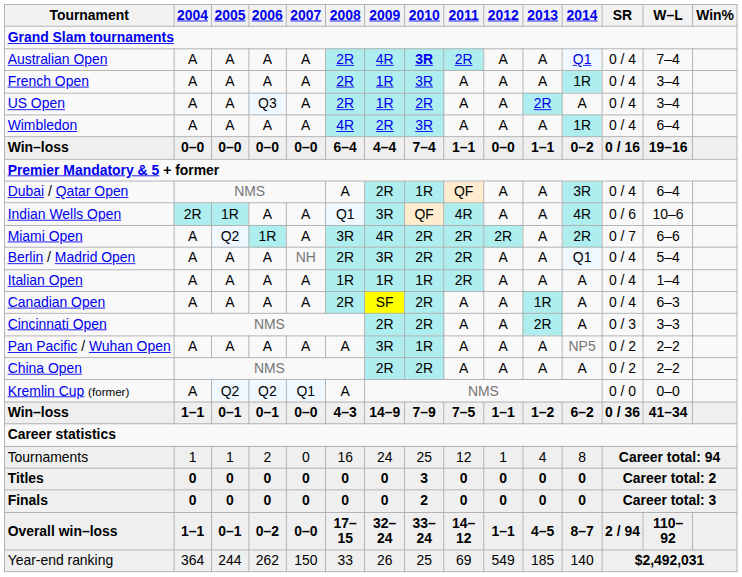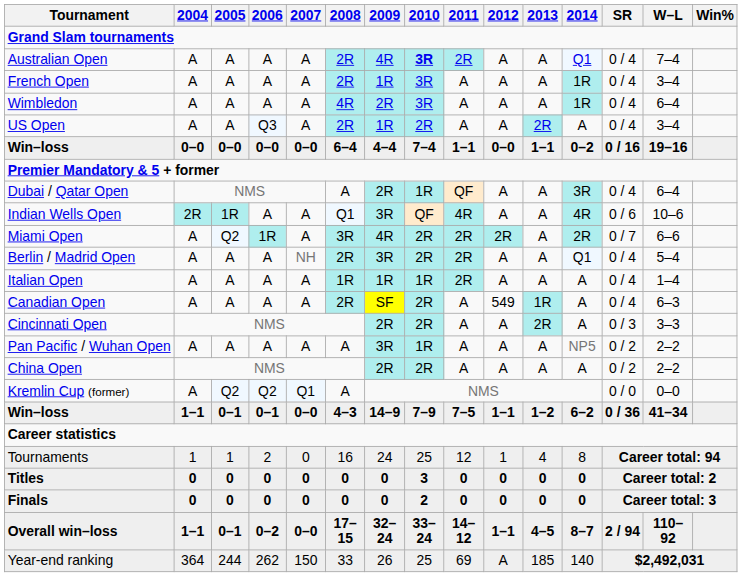 <table class="wikitable nowrap" style=text-align:center;>
 <tr>
 <th>Tournament</th>
 <th><a href='#'>2004</a></th>
 <th><a href='#'>2005</a></th>
 <th><a href='#'>2006</a></th>
 <th width=38><a href='#'>2007</a></th>
 <th width=38><a href='#'>2008</a></th>
 <th width=38><a href='#'>2009</a></th>
 <th width=38><a href='#'>2010</a></th>
 <th width=38><a href='#'>2011</a></th>
 <th width=38><a href='#'>2012</a></th>
 <th width=38><a href='#'>2013</a></th>
 <th width=38><a href='#'>2014</a></th>
 <th>SR</th>
 <th width=50>W–L</th>
 <th>Win%</th>
 </tr>
 <tr>
 <td colspan="15" align="left"><strong><a href='#'>Grand Slam tournaments</a></strong></td>
 </tr>
 <tr>
 <td align=left><a href='#'>Australian Open</a></td>
 <td>A</td>
 <td>A</td>
 <td>A</td>
 <td>A</td>
 <td bgcolor=afeeee><a href='#'>2R</a></td>
 <td bgcolor=afeeee><a href='#'>4R</a></td>
 <td bgcolor=afeeee><strong><a href='#'>3R</a></strong></td>
 <td bgcolor=afeeee><a href='#'>2R</a></td>
 <td>A</td>
 <td>A</td>
 <td bgcolor=f0f8ff><a href='#'>Q1</a></td>
 <td>0 / 4</td>
 <td>7–4</td>
 <td></td>
 </tr>
 <tr>
 <td align=left><a href='#'>French Open</a></td>
 <td>A</td>
 <td>A</td>
 <td>A</td>
 <td>A</td>
 <td bgcolor=afeeee><a href='#'>2R</a></td>
 <td bgcolor=afeeee><a href='#'>1R</a></td>
 <td bgcolor=afeeee><a href='#'>3R</a></td>
 <td>A</td>
 <td>A</td>
 <td>A</td>
 <td bgcolor=afeeee>1R</td>
 <td>0 / 4</td>
 <td>3–4</td>
 <td></td>
 </tr>
 <tr>
+<td align=left><a href='#'>Wimbledon</a></td>
+<td>A</td>
+<td>A</td>
+<td>A</td>
+<td>A</td>
+<td bgcolor=afeeee><a href='#'>4R</a></td>
+<td bgcolor=afeeee><a href='#'>2R</a></td>
+<td bgcolor=afeeee><a href='#'>3R</a></td>
+<td>A</td>
+<td>A</td>
+<td>A</td>
+<td bgcolor=afeeee>1R</td>
+<td>0 / 4</td>
+<td>6–4</td>
+<td></td>
+</tr>
+<tr>
 <td align=left><a href='#'>US Open</a></td>
 <td>A</td>
 <td>A</td>
 <td bgcolor=f0f8ff>Q3</td>
 <td>A</td>
 <td bgcolor=afeeee><a href='#'>2R</a></td>
 <td bgcolor=afeeee><a href='#'>1R</a></td>
 <td bgcolor=afeeee><a href='#'>2R</a></td>
 <td>A</td>
 <td>A</td>
 <td bgcolor=afeeee><a href='#'>2R</a></td>
 <td>A</td>
 <td>0 / 4</td>
 <td>3–4</td>
-<td></td>
-</tr>
-<tr>
-<td align=left><a href='#'>Wimbledon</a></td>
-<td>A</td>
-<td>A</td>
-<td>A</td>
-<td>A</td>
-<td bgcolor=afeeee><a href='#'>4R</a></td>
-<td bgcolor=afeeee><a href='#'>2R</a></td>
-<td bgcolor=afeeee><a href='#'>3R</a></td>
-<td>A</td>
-<td>A</td>
-<td>A</td>
-<td bgcolor=afeeee>1R</td>
-<td>0 / 4</td>
-<td>6–4</td>
 <td></td>
 </tr>
 <tr style=background:#efefef;font-weight:bold>
 <td style=text-align:left>Win–loss</td>
 <td>0–0</td>
 <td>0–0</td>
 <td>0–0</td>
 <td>0–0</td>
 <td>6–4</td>
 <td>4–4</td>
 <td>7–4</td>
 <td>1–1</td>
 <td>0–0</td>
 <td>1–1</td>
 <td>0–2</td>
 <td>0 / 16</td>
 <td>19–16</td>
 <td></td>
 </tr>
 <tr>
 <td colspan="15" align="left"><strong><a href='#'>Premier Mandatory & 5</a> + former</strong></td>
 </tr>
 <tr>
 <td align="left"><a href='#'>Dubai</a> / <a href='#'>Qatar Open</a></td>
 <td colspan="4" style=color:#767676>NMS</td>
 <td>A</td>
 <td bgcolor="afeeee">2R</td>
 <td bgcolor="afeeee">1R</td>
 <td bgcolor="ffebcd">QF</td>
 <td>A</td>
 <td>A</td>
 <td bgcolor="afeeee">3R</td>
 <td>0 / 4</td>
 <td>6–4</td>
 <td></td>
 </tr>
 <tr>
 <td align="left"><a href='#'>Indian Wells Open</a></td>
 <td bgcolor=afeeee>2R</td>
 <td bgcolor=afeeee>1R</td>
 <td>A</td>
 <td>A</td>
 <td bgcolor=f0f8ff>Q1</td>
 <td bgcolor="afeeee">3R</td>
 <td bgcolor="ffebcd">QF</td>
 <td bgcolor="afeeee">4R</td>
 <td>A</td>
 <td>A</td>
 <td bgcolor="afeeee">4R</td>
 <td>0 / 6</td>
 <td>10–6</td>
 <td></td>
 </tr>
 <tr>
 <td align="left"><a href='#'>Miami Open</a></td>
 <td>A</td>
 <td bgcolor=f0f8ff>Q2</td>
 <td bgcolor=afeeee>1R</td>
 <td>A</td>
 <td bgcolor="afeeee">3R</td>
 <td bgcolor="afeeee">4R</td>
 <td bgcolor="afeeee">2R</td>
 <td bgcolor="afeeee">2R</td>
 <td bgcolor="afeeee">2R</td>
 <td>A</td>
 <td bgcolor="afeeee">2R</td>
 <td>0 / 7</td>
 <td>6–6</td>
 <td></td>
 </tr>
 <tr>
 <td align="left"><a href='#'>Berlin</a> / <a href='#'>Madrid Open</a></td>
 <td>A</td>
 <td>A</td>
 <td>A</td>
 <td style="color:#767676" style=color:#767676>NH</td>
 <td bgcolor=afeeee>2R</td>
 <td bgcolor="afeeee">3R</td>
 <td bgcolor="afeeee">2R</td>
 <td bgcolor="afeeee">2R</td>
 <td>A</td>
 <td>A</td>
 <td bgcolor=f0f8ff>Q1</td>
 <td>0 / 4</td>
 <td>5–4</td>
 <td></td>
 </tr>
 <tr>
 <td align="left"><a href='#'>Italian Open</a></td>
 <td>A</td>
 <td>A</td>
 <td>A</td>
 <td>A</td>
 <td bgcolor="afeeee">1R</td>
 <td bgcolor="afeeee">1R</td>
 <td bgcolor="afeeee">1R</td>
 <td bgcolor="afeeee">2R</td>
 <td>A</td>
 <td>A</td>
 <td>A</td>
 <td>0 / 4</td>
 <td>1–4</td>
 <td></td>
 </tr>
 <tr>
 <td align="left"><a href='#'>Canadian Open</a></td>
 <td>A</td>
 <td>A</td>
 <td>A</td>
 <td>A</td>
 <td bgcolor="afeeee">2R</td>
 <td bgcolor="yellow">SF</td>
 <td bgcolor="afeeee">2R</td>
 <td>A</td>
-<td>A</td>
+<td>549</td>
 <td bgcolor="afeeee">1R</td>
 <td>A</td>
 <td>0 / 4</td>
 <td>6–3</td>
 <td></td>
 </tr>
 <tr>
 <td align="left"><a href='#'>Cincinnati Open</a></td>
 <td colspan="5" style=color:#767676>NMS</td>
 <td bgcolor="afeeee">2R</td>
 <td bgcolor="afeeee">2R</td>
 <td>A</td>
 <td>A</td>
 <td bgcolor="afeeee">2R</td>
 <td>A</td>
 <td>0 / 3</td>
 <td>3–3</td>
 <td></td>
 </tr>
 <tr>
 <td align="left"><a href='#'>Pan Pacific</a> / <a href='#'>Wuhan Open</a></td>
 <td>A</td>
 <td>A</td>
 <td>A</td>
 <td>A</td>
 <td>A</td>
 <td bgcolor="afeeee">3R</td>
 <td bgcolor="afeeee">1R</td>
 <td>A</td>
 <td>A</td>
 <td>A</td>
 <td style="color:#767676" style=color:#767676>NP5</td>
 <td>0 / 2</td>
 <td>2–2</td>
 <td></td>
 </tr>
 <tr>
 <td align="left"><a href='#'>China Open</a></td>
 <td colspan="5" style=color:#767676>NMS</td>
 <td bgcolor="afeeee">2R</td>
 <td bgcolor="afeeee">2R</td>
 <td>A</td>
 <td>A</td>
 <td>A</td>
 <td>A</td>
 <td>0 / 2</td>
 <td>2–2</td>
 <td></td>
 </tr>
 <tr>
 <td align=left><a href='#'>Kremlin Cup</a> <small>(former)</small></td>
 <td>A</td>
 <td bgcolor=f0f8ff>Q2</td>
 <td bgcolor=f0f8ff>Q2</td>
 <td bgcolor=f0f8ff>Q1</td>
 <td>A</td>
 <td colspan="6" style=color:#767676>NMS</td>
 <td>0 / 0</td>
 <td>0–0</td>
 <td></td>
 </tr>
 <tr style=background:#efefef;font-weight:bold>
 <td align=left>Win–loss</td>
 <td>1–1</td>
 <td>0–1</td>
 <td>0–1</td>
 <td>0–0</td>
 <td>4–3</td>
 <td>14–9</td>
 <td>7–9</td>
 <td>7–5</td>
 <td>1–1</td>
 <td>1–2</td>
 <td>6–2</td>
 <td>0 / 36</td>
 <td>41–34</td>
 <td></td>
 </tr>
 <tr>
 <td colspan="15" align="left"><strong>Career statistics</strong></td>
 </tr>
 <tr bgcolor="efefef">
 <td align="left">Tournaments</td>
 <td>1</td>
 <td>1</td>
 <td>2</td>
 <td>0</td>
 <td>16</td>
 <td>24</td>
 <td>25</td>
 <td>12</td>
 <td>1</td>
 <td>4</td>
 <td>8</td>
 <td colspan="3"><strong>Career total: 94</strong></td>
 </tr>
 <tr style="background:#efefef;font-weight:bold">
 <td style="text-align:left">Titles</td>
 <td>0</td>
 <td>0</td>
 <td>0</td>
 <td>0</td>
 <td>0</td>
 <td>0</td>
 <td>3</td>
 <td>0</td>
 <td>0</td>
 <td>0</td>
 <td>0</td>
 <td colspan="3">Career total: 2</td>
 </tr>
 <tr style="background:#efefef;font-weight:bold">
 <td align="left">Finals</td>
 <td>0</td>
 <td>0</td>
 <td>0</td>
 <td>0</td>
 <td>0</td>
 <td>0</td>
 <td>2</td>
 <td>0</td>
 <td>0</td>
 <td>0</td>
 <td>0</td>
 <td colspan="3">Career total: 3</td>
 </tr>
 <tr style="background:#efefef;font-weight:bold">
 <td style="text-align:left">Overall win–loss</td>
 <td>1–1</td>
 <td>0–1</td>
 <td>0–2</td>
 <td>0–0</td>
 <td>17–15</td>
 <td>32–24</td>
 <td>33–24</td>
 <td>14–12</td>
 <td>1–1</td>
 <td>4–5</td>
 <td>8–7</td>
 <td>2 / 94</td>
 <td>110–92</td>
 <td></td>
 </tr>
 <tr bgcolor="efefef">
 <td align="left">Year-end ranking</td>
 <td>364</td>
 <td>244</td>
 <td>262</td>
 <td>150</td>
 <td>33</td>
 <td>26</td>
 <td>25</td>
 <td>69</td>
-<td>549</td>
+<td>A</td>
 <td>185</td>
 <td>140</td>
 <td colspan="3"><strong>$2,492,031</strong></td>
 </tr>
 </table>
